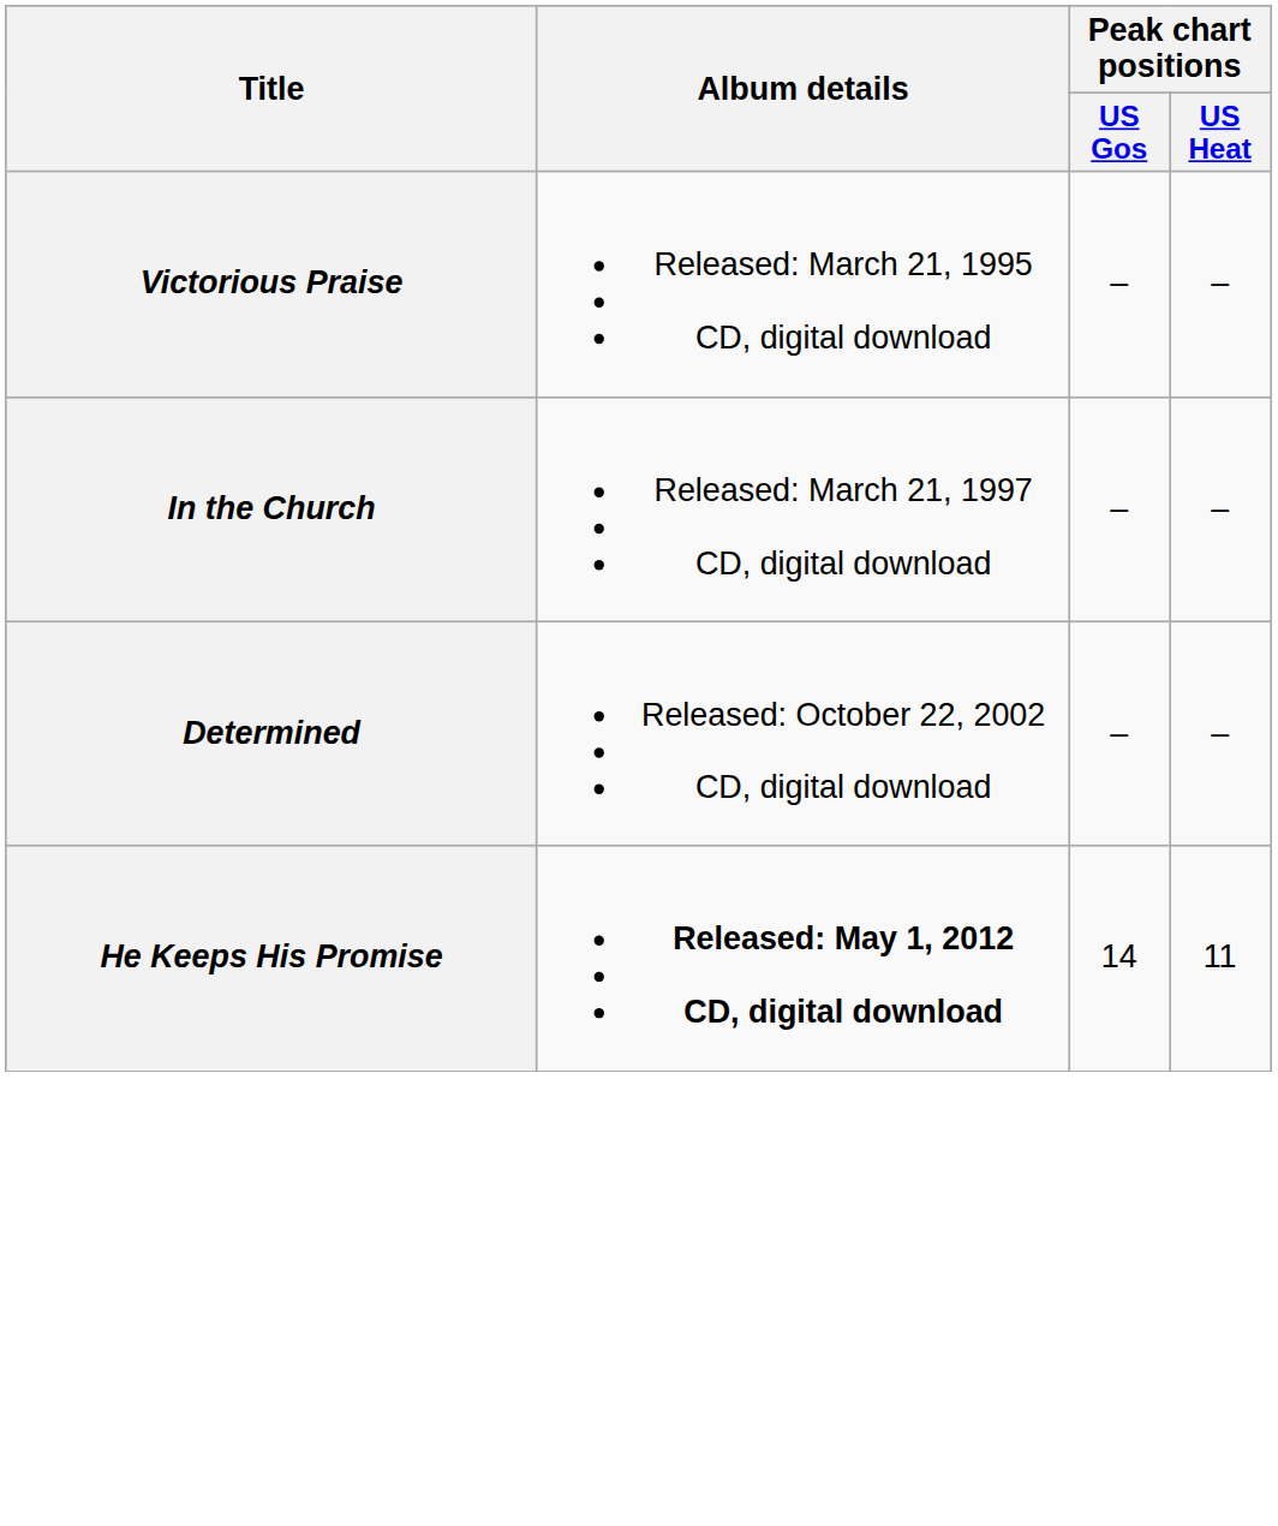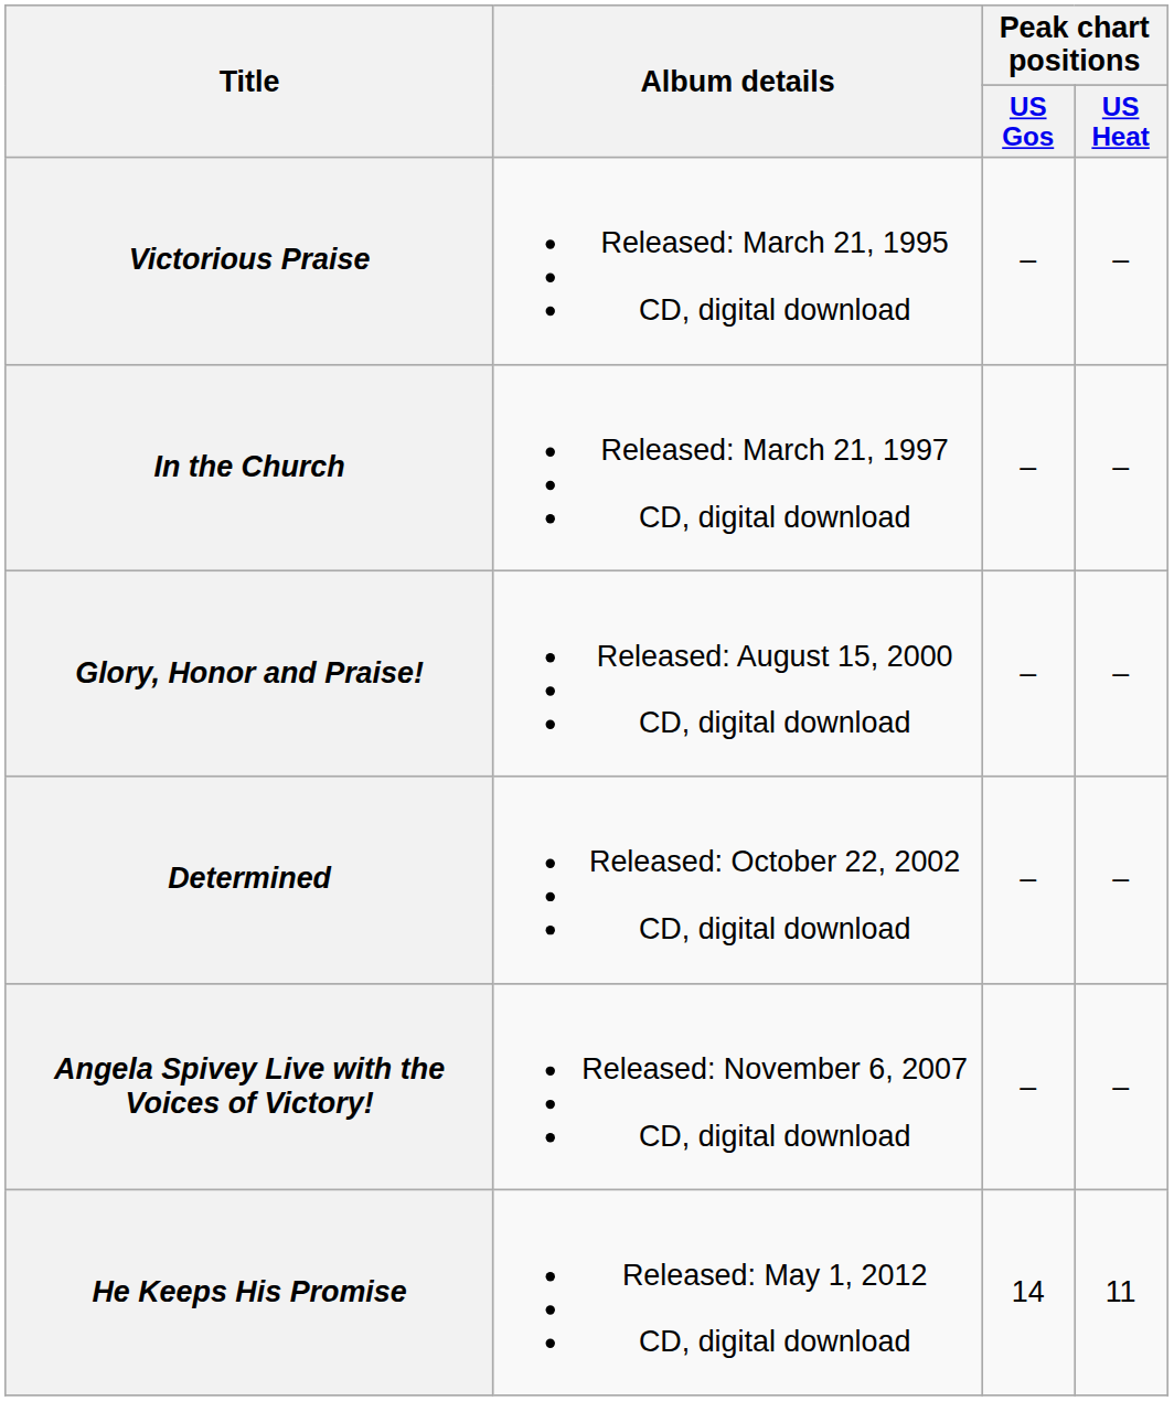 <table class="wikitable plainrowheaders" style="text-align:center;">
 <tr>
 <th scope="col" rowspan="2" style="width:16em;">Title</th>
 <th scope="col" rowspan="2" style="width:16em;">Album details</th>
 <th scope="col" colspan="2">Peak chart positions</th>
 </tr>
 <tr>
 <th style="width:3em; font-size:90%"><a href='#'>US<br>Gos</a></th>
 <th style="width:3em; font-size:90%"><a href='#'>US<br>Heat</a></th>
 </tr>
 <tr>
 <th scope="row"><em>Victorious Praise</em></th>
 <td><br><ul><li>Released: March 21, 1995</li><li></li><li>CD, digital download</li></ul></td>
 <td>–</td>
 <td>–</td>
 </tr>
 <tr>
 <th scope="row"><em>In the Church</em></th>
 <td><br><ul><li>Released: March 21, 1997</li><li></li><li>CD, digital download</li></ul></td>
 <td>–</td>
 <td>–</td>
 </tr>
 <tr>
+<th scope="row"><em>Glory, Honor and Praise!</em></th>
+<td><br><ul><li>Released: August 15, 2000</li><li></li><li>CD, digital download</li></ul></td>
+<td>–</td>
+<td>–</td>
+</tr>
+<tr>
 <th scope="row"><em>Determined</em></th>
 <td><br><ul><li>Released: October 22, 2002</li><li></li><li>CD, digital download</li></ul></td>
 <td>–</td>
 <td>–</td>
 </tr>
 <tr>
+<th scope="row"><em>Angela Spivey Live with the Voices of Victory!</em></th>
+<td><br><ul><li>Released: November 6, 2007</li><li></li><li>CD, digital download</li></ul></td>
+<td>–</td>
+<td>–</td>
+</tr>
+<tr>
 <th scope="row"><em>He Keeps His Promise</em></th>
-<td><strong><br><ul><li>Released: May 1, 2012</li><li></li><li>CD, digital download</li></ul></strong></td>
+<td><br><ul><li>Released: May 1, 2012</li><li></li><li>CD, digital download</li></ul></td>
 <td>14</td>
 <td>11</td>
 </tr>
 </table>
